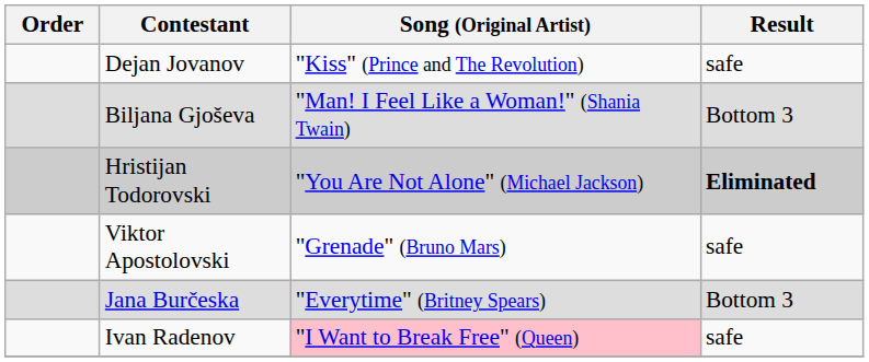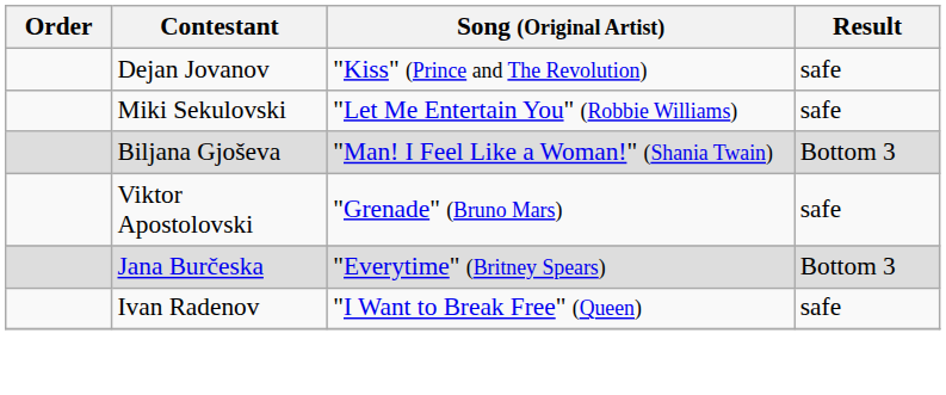 <table class="wikitable" style="font-size:90%; width:60%; text-align: left;">
 <tr>
 <th width="05%">Order</th>
 <th width="13%">Contestant</th>
 <th width="32%">Song <small>(Original Artist)</small></th>
 <th width="10%">Result</th>
 </tr>
 <tr>
 <td></td>
 <td>Dejan Jovanov</td>
 <td>"<a href='#'>Kiss</a>" <small>(<a href='#'>Prince</a> and <a href='#'>The Revolution</a>)</small></td>
 <td>safe</td>
 </tr>
 <tr>
+<td></td>
+<td>Miki Sekulovski</td>
+<td>"<a href='#'>Let Me Entertain You</a>" <small>(<a href='#'>Robbie Williams</a>)</small></td>
+<td>safe</td>
+</tr>
+<tr>
 <td bgcolor="DDDDDD"></td>
 <td bgcolor="DDDDDD">Biljana Gjoševa</td>
 <td bgcolor="DDDDDD">"<a href='#'>Man! I Feel Like a Woman!</a>" <small>(<a href='#'>Shania Twain</a>)</small></td>
 <td bgcolor="DDDDDD">Bottom 3</td>
-</tr>
-<tr>
-<td bgcolor="CCCCCC"></td>
-<td bgcolor="CCCCCC">Hristijan Todorovski</td>
-<td bgcolor="CCCCCC">"<a href='#'>You Are Not Alone</a>" <small>(<a href='#'>Michael Jackson</a>)</small></td>
-<td bgcolor="CCCCCC"><strong>Eliminated</strong></td>
 </tr>
 <tr>
 <td></td>
 <td>Viktor Apostolovski</td>
 <td>"<a href='#'>Grenade</a>" <small>(<a href='#'>Bruno Mars</a>)</small></td>
 <td>safe</td>
 </tr>
 <tr>
 <td bgcolor="DDDDDD"></td>
 <td bgcolor="DDDDDD"><a href='#'>Jana Burčeska</a></td>
 <td bgcolor="DDDDDD">"<a href='#'>Everytime</a>" <small>(<a href='#'>Britney Spears</a>)</small></td>
 <td bgcolor="DDDDDD">Bottom 3</td>
 </tr>
 <tr>
 <td></td>
 <td>Ivan Radenov</td>
-<td style="background: pink;">"<a href='#'>I Want to Break Free</a>" <small>(<a href='#'>Queen</a>)</small></td>
+<td>"<a href='#'>I Want to Break Free</a>" <small>(<a href='#'>Queen</a>)</small></td>
 <td>safe</td>
 </tr>
 <tr>
 </tr>
 </table>
